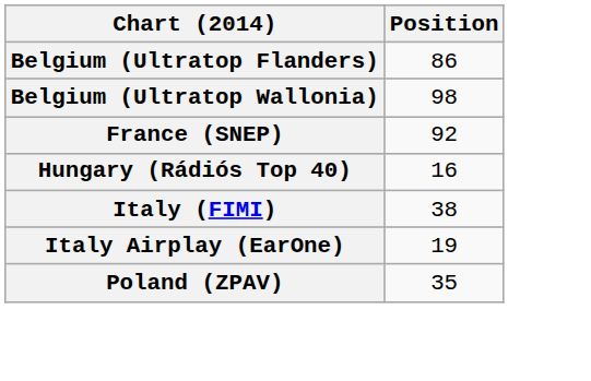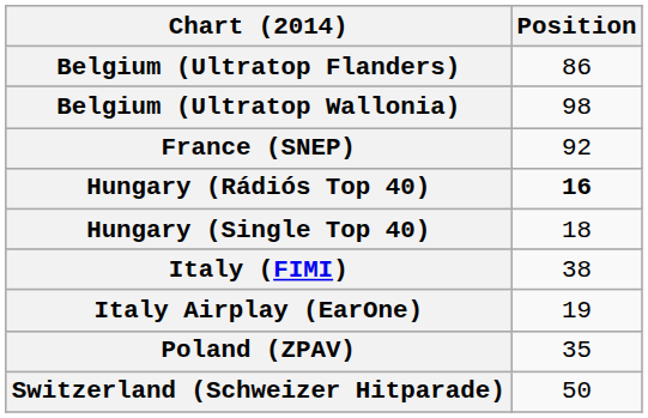 <table class="wikitable plainrowheaders sortable" style="text-align:center;">
 <tr>
 <th>Chart (2014)</th>
 <th>Position</th>
 </tr>
 <tr>
 <th scope="row">Belgium (Ultratop Flanders)</th>
 <td>86</td>
 </tr>
 <tr>
 <th scope="row">Belgium (Ultratop Wallonia)</th>
 <td>98</td>
 </tr>
 <tr>
 <th scope="row">France (SNEP)</th>
 <td>92</td>
 </tr>
 <tr>
 <th scope="row">Hungary (Rádiós Top 40)</th>
-<td>16</td>
+<td><strong>16</strong></td>
+</tr>
+<tr>
+<th scope="row">Hungary (Single Top 40)</th>
+<td>18</td>
 </tr>
 <tr>
 <th scope="row">Italy (<a href='#'>FIMI</a>)</th>
 <td>38</td>
 </tr>
 <tr>
 <th scope="row">Italy Airplay (EarOne)</th>
 <td>19</td>
 </tr>
 <tr>
 <th scope="row">Poland (ZPAV)</th>
 <td style="text-align:center;">35</td>
 </tr>
+<tr>
+<th scope="row">Switzerland (Schweizer Hitparade)</th>
+<td>50</td>
+</tr>
 </table>
